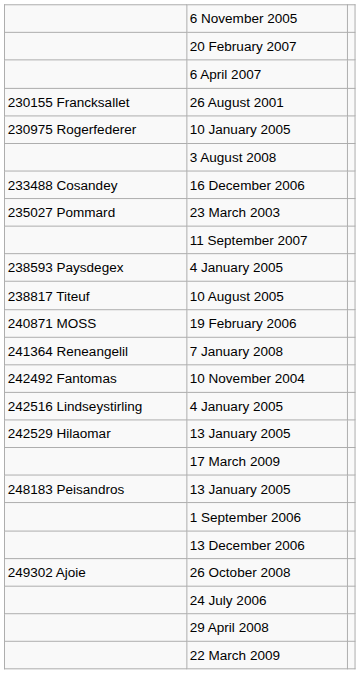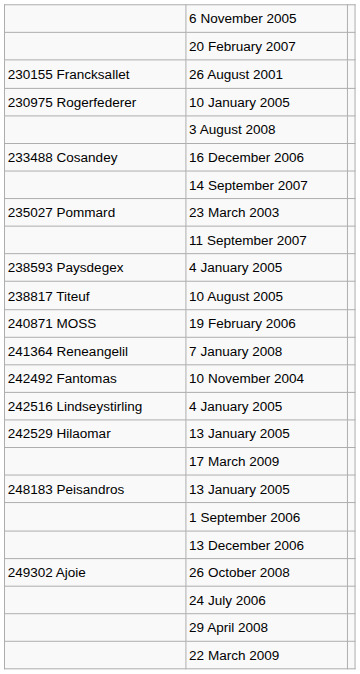 <table class="wikitable" style="font-size: 89%; float: left; width: 26em; margin-right: 1em; height: 700px">
 <tr>
 <td></td>
 <td>6 November 2005</td>
 <td></td>
 </tr>
 <tr>
 <td></td>
 <td>20 February 2007</td>
-<td></td>
-</tr>
-<tr>
-<td></td>
-<td>6 April 2007</td>
 <td></td>
 </tr>
 <tr>
 <td>230155 Francksallet</td>
 <td>26 August 2001</td>
 <td></td>
 </tr>
 <tr>
 <td>230975 Rogerfederer</td>
 <td>10 January 2005</td>
 <td></td>
 </tr>
 <tr>
 <td></td>
 <td>3 August 2008</td>
 <td></td>
 </tr>
 <tr>
 <td>233488 Cosandey</td>
 <td>16 December 2006</td>
+<td></td>
+</tr>
+<tr>
+<td></td>
+<td>14 September 2007</td>
 <td></td>
 </tr>
 <tr>
 <td>235027 Pommard</td>
 <td>23 March 2003</td>
 <td></td>
 </tr>
 <tr>
 <td></td>
 <td>11 September 2007</td>
 <td></td>
 </tr>
 <tr>
 <td>238593 Paysdegex</td>
 <td>4 January 2005</td>
 <td></td>
 </tr>
 <tr>
 <td>238817 Titeuf</td>
 <td>10 August 2005</td>
 <td></td>
 </tr>
 <tr>
 <td>240871 MOSS</td>
 <td>19 February 2006</td>
 <td></td>
 </tr>
 <tr>
 <td>241364 Reneangelil</td>
 <td>7 January 2008</td>
 <td></td>
 </tr>
 <tr>
 <td>242492 Fantomas</td>
 <td>10 November 2004</td>
 <td></td>
 </tr>
 <tr>
 <td>242516 Lindseystirling</td>
 <td>4 January 2005</td>
 <td></td>
 </tr>
 <tr>
 <td>242529 Hilaomar</td>
 <td>13 January 2005</td>
 <td></td>
 </tr>
 <tr>
 <td></td>
 <td>17 March 2009</td>
 <td></td>
 </tr>
 <tr>
 <td>248183 Peisandros</td>
 <td>13 January 2005</td>
 <td></td>
 </tr>
 <tr>
 <td></td>
 <td>1 September 2006</td>
 <td></td>
 </tr>
 <tr>
 <td></td>
 <td>13 December 2006</td>
 <td></td>
 </tr>
 <tr>
 <td>249302 Ajoie</td>
 <td>26 October 2008</td>
 <td></td>
 </tr>
 <tr>
 <td></td>
 <td>24 July 2006</td>
 <td></td>
 </tr>
 <tr>
 <td></td>
 <td>29 April 2008</td>
 <td></td>
 </tr>
 <tr>
 <td></td>
 <td>22 March 2009</td>
 <td></td>
 </tr>
 </table>
